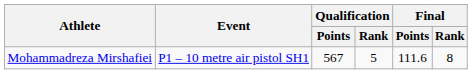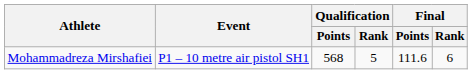 <table class="wikitable" style="font-size:90%">
 <tr>
 <th rowspan="2">Athlete</th>
 <th rowspan="2">Event</th>
 <th colspan="2">Qualification</th>
 <th colspan="2">Final</th>
 </tr>
 <tr style="font-size:95%">
 <th>Points</th>
 <th>Rank</th>
 <th>Points</th>
 <th>Rank</th>
 </tr>
 <tr align=center>
 <td align=left><a href='#'>Mohammadreza Mirshafiei</a></td>
 <td align=left><a href='#'>P1 – 10 metre air pistol SH1</a></td>
-<td>567</td>
+<td>568</td>
 <td>5 <strong></strong></td>
 <td>111.6</td>
-<td>8</td>
+<td>6</td>
 </tr>
 </table>
